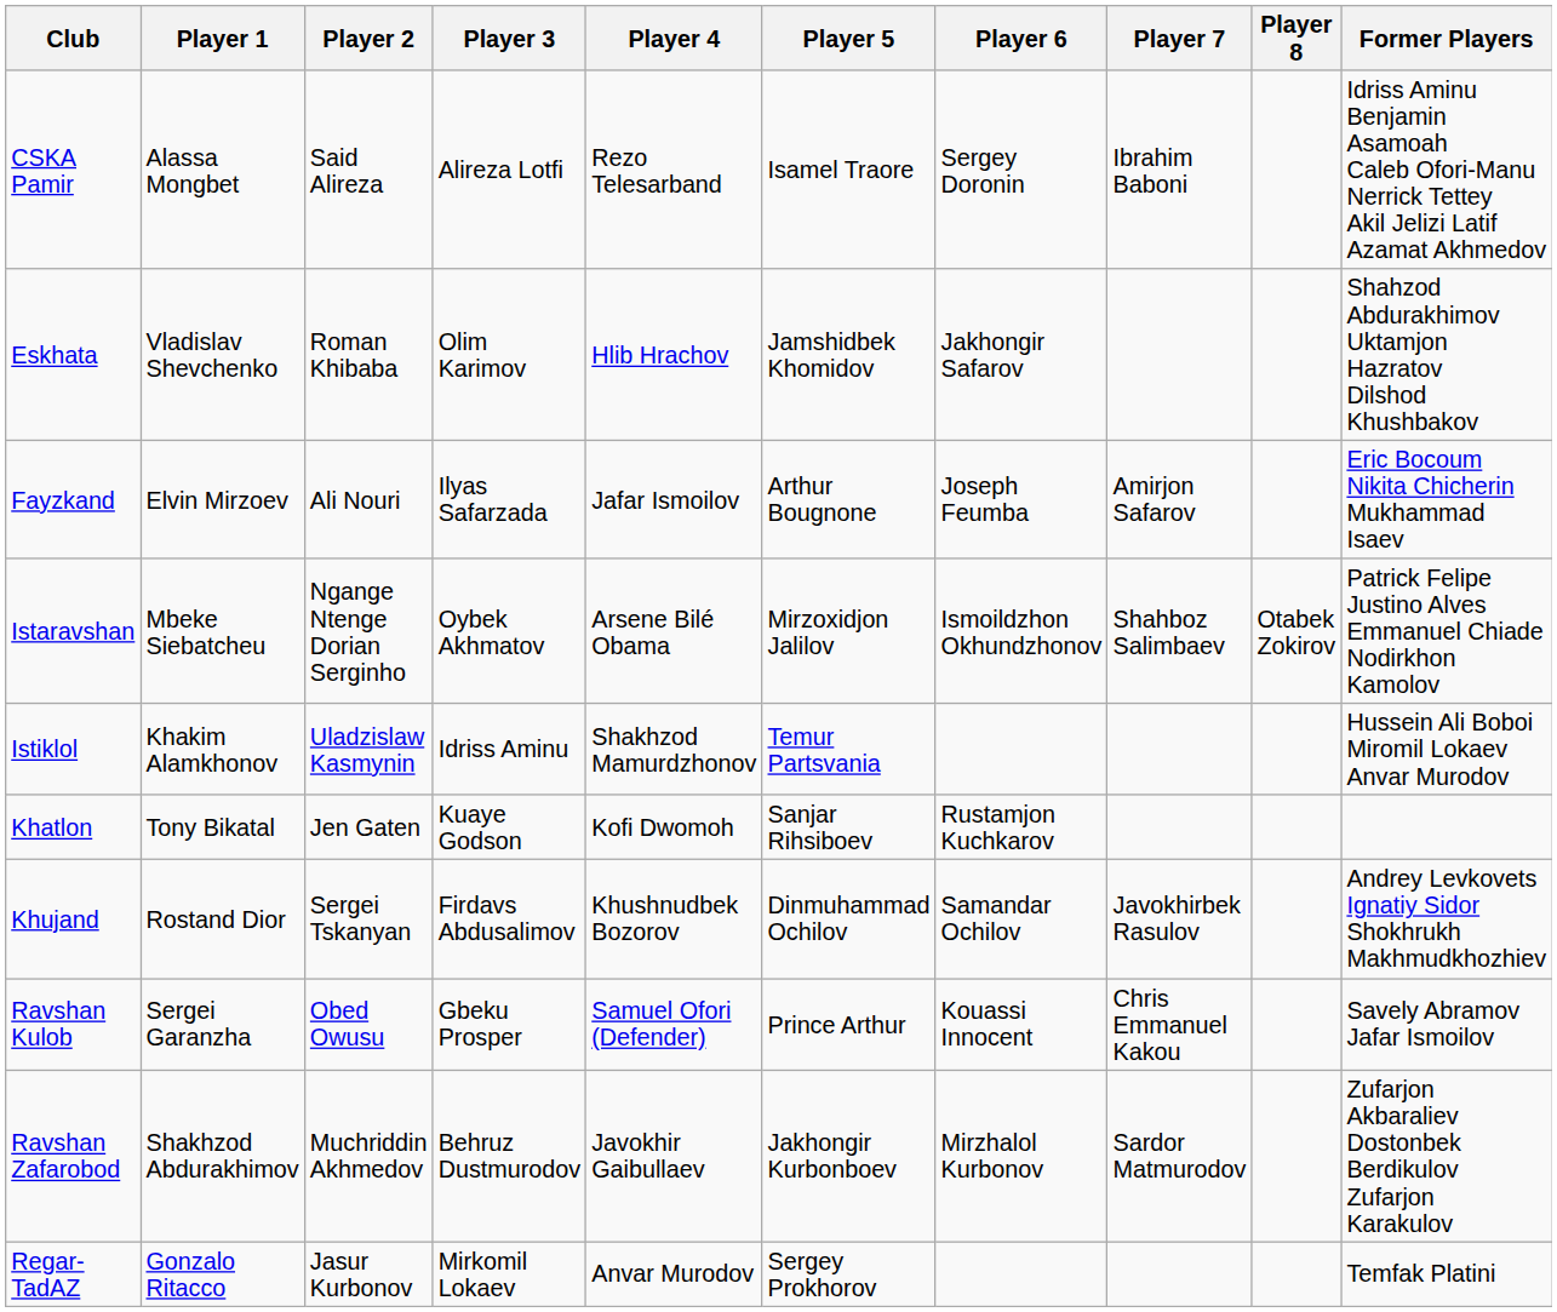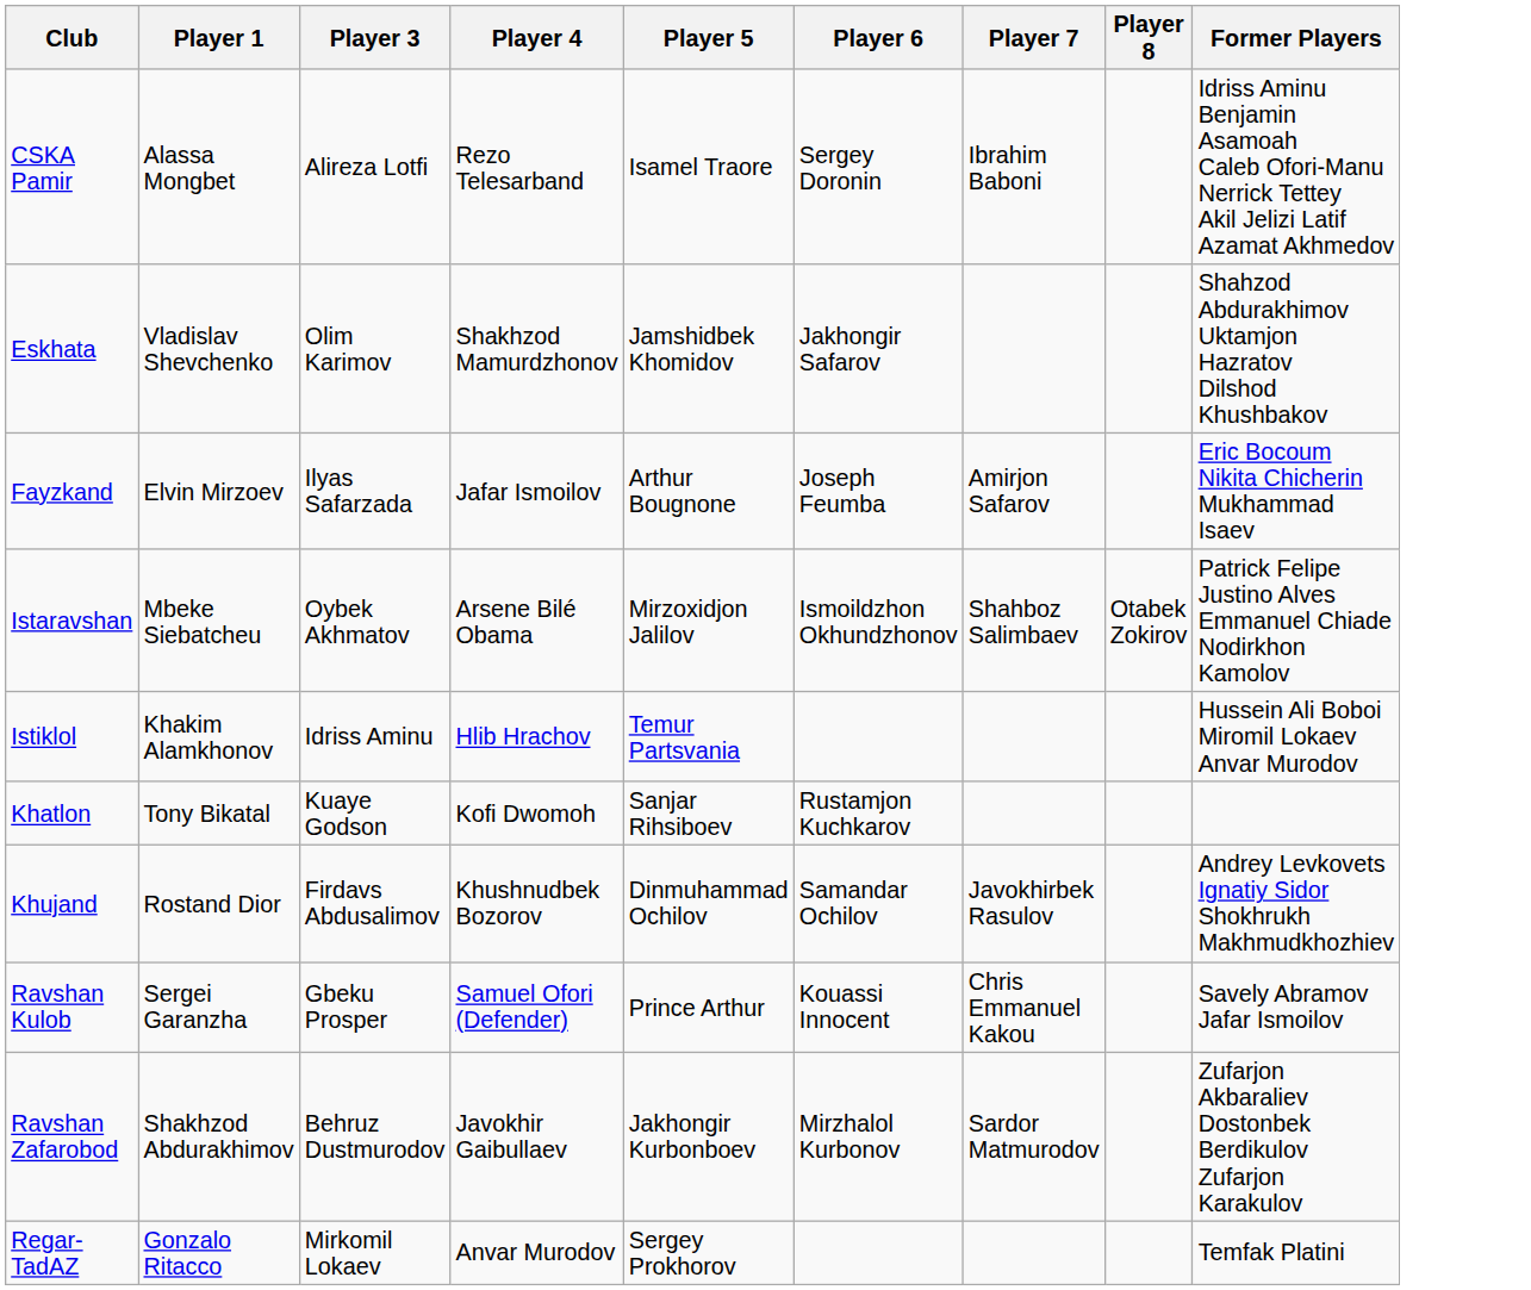 <table class="wikitable" style="font-size:95%;">
 <tr>
 <th>Club</th>
 <th>Player 1</th>
-<th>Player 2</th>
 <th>Player 3</th>
 <th>Player 4</th>
 <th>Player 5</th>
 <th>Player 6</th>
 <th>Player 7</th>
 <th>Player 8</th>
 <th>Former Players</th>
 </tr>
 <tr>
 <td><a href='#'>CSKA Pamir</a></td>
 <td> Alassa Mongbet</td>
-<td> Said Alireza</td>
 <td> Alireza Lotfi</td>
 <td> Rezo Telesarband</td>
 <td> Isamel Traore</td>
 <td> Sergey Doronin</td>
 <td> Ibrahim Baboni</td>
 <td></td>
 <td> Idriss Aminu <br>  Benjamin Asamoah <br>  Caleb Ofori-Manu <br>  Nerrick Tettey <br>  Akil Jelizi Latif <br>  Azamat Akhmedov</td>
 </tr>
 <tr>
 <td><a href='#'>Eskhata</a></td>
 <td> Vladislav Shevchenko</td>
-<td> Roman Khibaba</td>
 <td> Olim Karimov</td>
-<td> <a href='#'>Hlib Hrachov</a></td>
+<td> Shakhzod Mamurdzhonov</td>
 <td> Jamshidbek Khomidov</td>
 <td> Jakhongir Safarov</td>
 <td></td>
 <td></td>
 <td> Shahzod Abdurakhimov <br>  Uktamjon Hazratov <br>  Dilshod Khushbakov</td>
 </tr>
 <tr>
 <td><a href='#'>Fayzkand</a></td>
 <td> Elvin Mirzoev</td>
-<td> Ali Nouri</td>
 <td> Ilyas Safarzada</td>
 <td> Jafar Ismoilov</td>
 <td> Arthur Bougnone</td>
 <td> Joseph Feumba</td>
 <td> Amirjon Safarov</td>
 <td></td>
 <td> <a href='#'>Eric Bocoum</a> <br>  <a href='#'>Nikita Chicherin</a> <br>  Mukhammad Isaev</td>
 </tr>
 <tr>
 <td><a href='#'>Istaravshan</a></td>
 <td> Mbeke Siebatcheu</td>
-<td> Ngange Ntenge Dorian Serginho</td>
 <td> Oybek Akhmatov</td>
 <td> Arsene Bilé Obama</td>
 <td> Mirzoxidjon Jalilov</td>
 <td> Ismoildzhon Okhundzhonov</td>
 <td> Shahboz Salimbaev</td>
 <td> Otabek Zokirov</td>
 <td> Patrick Felipe Justino Alves <br>  Emmanuel Chiade <br>  Nodirkhon Kamolov</td>
 </tr>
 <tr>
 <td><a href='#'>Istiklol</a></td>
 <td> Khakim Alamkhonov</td>
-<td> <a href='#'>Uladzislaw Kasmynin</a></td>
 <td> Idriss Aminu</td>
-<td> Shakhzod Mamurdzhonov</td>
+<td> <a href='#'>Hlib Hrachov</a></td>
 <td> <a href='#'>Temur Partsvania</a></td>
 <td></td>
 <td></td>
 <td></td>
 <td> Hussein Ali Boboi <br>  Miromil Lokaev <br>  Anvar Murodov</td>
 </tr>
 <tr>
 <td><a href='#'>Khatlon</a></td>
 <td> Tony Bikatal</td>
-<td> Jen Gaten</td>
 <td> Kuaye Godson</td>
 <td> Kofi Dwomoh</td>
 <td> Sanjar Rihsiboev</td>
 <td> Rustamjon Kuchkarov</td>
 <td></td>
 <td></td>
 <td></td>
 </tr>
 <tr>
 <td><a href='#'>Khujand</a></td>
 <td> Rostand Dior</td>
-<td> Sergei Tskanyan</td>
 <td> Firdavs Abdusalimov</td>
 <td> Khushnudbek Bozorov</td>
 <td> Dinmuhammad Ochilov</td>
 <td> Samandar Ochilov</td>
 <td> Javokhirbek Rasulov</td>
 <td></td>
 <td> Andrey Levkovets <br>  <a href='#'>Ignatiy Sidor</a> <br>  Shokhrukh Makhmudkhozhiev</td>
 </tr>
 <tr>
 <td><a href='#'>Ravshan Kulob</a></td>
 <td> Sergei Garanzha</td>
-<td> <a href='#'>Obed Owusu</a></td>
 <td> Gbeku Prosper</td>
 <td> <a href='#'>Samuel Ofori (Defender)</a></td>
 <td> Prince Arthur</td>
 <td> Kouassi Innocent</td>
 <td> Chris Emmanuel Kakou</td>
 <td></td>
 <td> Savely Abramov <br>  Jafar Ismoilov</td>
 </tr>
 <tr>
 <td><a href='#'>Ravshan Zafarobod</a></td>
 <td> Shakhzod Abdurakhimov</td>
-<td> Muchriddin Akhmedov</td>
 <td> Behruz Dustmurodov</td>
 <td> Javokhir Gaibullaev</td>
 <td> Jakhongir Kurbonboev</td>
 <td> Mirzhalol Kurbonov</td>
 <td> Sardor Matmurodov</td>
 <td></td>
 <td> Zufarjon Akbaraliev <br>  Dostonbek Berdikulov <br>  Zufarjon Karakulov</td>
 </tr>
 <tr>
 <td><a href='#'>Regar-TadAZ</a></td>
 <td> <a href='#'>Gonzalo Ritacco</a></td>
-<td> Jasur Kurbonov</td>
 <td> Mirkomil Lokaev</td>
 <td> Anvar Murodov</td>
 <td> Sergey Prokhorov</td>
 <td></td>
 <td></td>
 <td></td>
 <td> Temfak Platini</td>
 </tr>
 </table>
